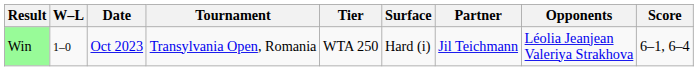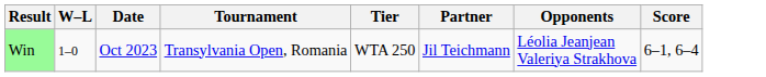 <table class="sortable wikitable">
 <tr>
 <th>Result</th>
 <th class="unsortable">W–L</th>
 <th>Date</th>
 <th>Tournament</th>
 <th>Tier</th>
-<th>Surface</th>
 <th>Partner</th>
 <th>Opponents</th>
 <th class="unsortable">Score</th>
 </tr>
 <tr>
 <td bgcolor=98FB98>Win</td>
 <td><small>1–0</small></td>
 <td><a href='#'>Oct 2023</a></td>
 <td><a href='#'>Transylvania Open</a>, Romania</td>
 <td>WTA 250</td>
-<td>Hard (i)</td>
 <td> <a href='#'>Jil Teichmann</a></td>
 <td> <a href='#'>Léolia Jeanjean</a> <br>  <a href='#'>Valeriya Strakhova</a></td>
 <td>6–1, 6–4</td>
 </tr>
 </table>
